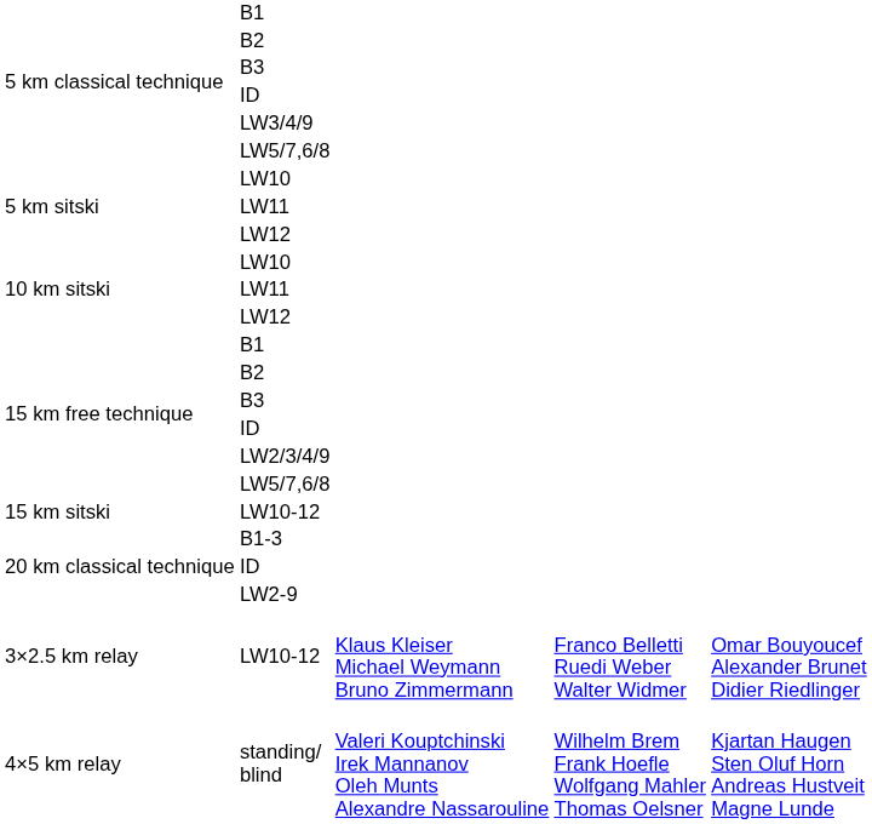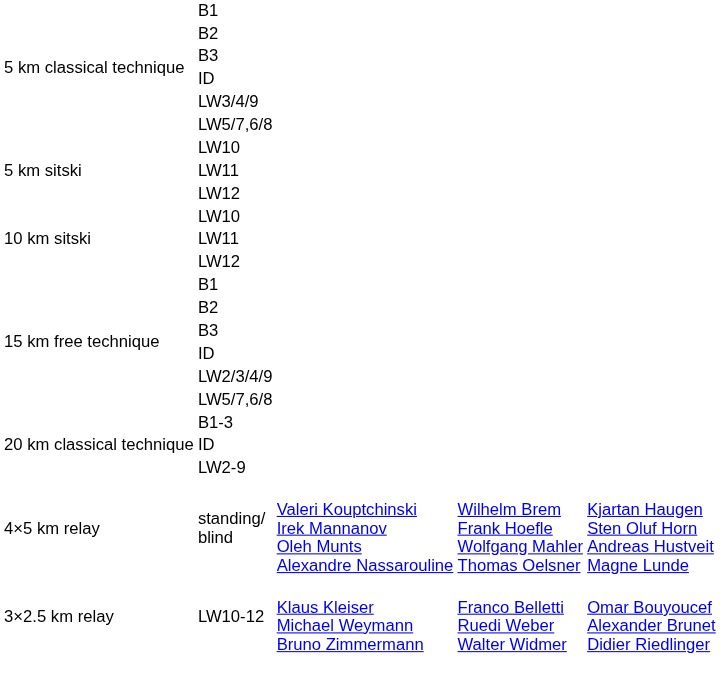 <table>
 <tr>
 <td rowspan="6">5 km classical technique</td>
 <td>B1<br></td>
 <td></td>
 <td></td>
 <td></td>
 </tr>
 <tr>
 <td>B2<br></td>
 <td></td>
 <td></td>
 <td></td>
 </tr>
 <tr>
 <td>B3<br></td>
 <td></td>
 <td></td>
 <td></td>
 </tr>
 <tr>
 <td>ID<br></td>
 <td></td>
 <td></td>
 <td></td>
 </tr>
 <tr>
 <td>LW3/4/9<br></td>
 <td></td>
 <td></td>
 <td></td>
 </tr>
 <tr>
 <td>LW5/7,6/8<br></td>
 <td></td>
 <td></td>
 <td></td>
 </tr>
 <tr>
 <td rowspan="3">5 km sitski</td>
 <td>LW10<br></td>
 <td></td>
 <td></td>
 <td></td>
 </tr>
 <tr>
 <td>LW11<br></td>
 <td></td>
 <td></td>
 <td></td>
 </tr>
 <tr>
 <td>LW12<br></td>
 <td></td>
 <td></td>
 <td></td>
 </tr>
 <tr>
 <td rowspan="4">10 km sitski</td>
 <td>LW10<br></td>
 <td></td>
 <td></td>
 <td></td>
 </tr>
 <tr>
 <td>LW11<br></td>
 <td></td>
 <td></td>
 <td></td>
 </tr>
 <tr>
 <td rowspan="2">LW12<br></td>
 <td rowspan="2"></td>
 <td rowspan="2"></td>
 <td></td>
 </tr>
 <tr>
 <td></td>
 </tr>
 <tr>
 <td rowspan="6">15 km free technique</td>
 <td>B1<br></td>
 <td></td>
 <td></td>
 <td></td>
 </tr>
 <tr>
 <td>B2<br></td>
 <td></td>
 <td></td>
 <td></td>
 </tr>
 <tr>
 <td>B3<br></td>
 <td></td>
 <td></td>
 <td></td>
 </tr>
 <tr>
 <td>ID<br></td>
 <td></td>
 <td></td>
 <td></td>
 </tr>
 <tr>
 <td>LW2/3/4/9<br></td>
 <td></td>
 <td></td>
 <td></td>
 </tr>
 <tr>
 <td>LW5/7,6/8<br></td>
 <td></td>
 <td></td>
 <td></td>
 </tr>
 <tr>
-<td>15 km sitski</td>
-<td>LW10-12<br></td>
-<td></td>
-<td></td>
-<td></td>
-</tr>
-<tr>
 <td rowspan="3">20 km classical technique</td>
 <td>B1-3<br></td>
 <td></td>
 <td></td>
 <td></td>
 </tr>
 <tr>
 <td>ID<br></td>
 <td></td>
 <td></td>
 <td></td>
 </tr>
 <tr>
 <td>LW2-9<br></td>
 <td></td>
 <td></td>
 <td></td>
 </tr>
 <tr>
+<td>4×5 km relay</td>
+<td>standing/<br>blind<br></td>
+<td valign=top> <br> <a href='#'>Valeri Kouptchinski</a> <br> <a href='#'>Irek Mannanov</a> <br> <a href='#'>Oleh Munts</a> <br> <a href='#'>Alexandre Nassarouline</a></td>
+<td valign=top> <br> <a href='#'>Wilhelm Brem</a> <br> <a href='#'>Frank Hoefle</a> <br> <a href='#'>Wolfgang Mahler</a> <br> <a href='#'>Thomas Oelsner</a></td>
+<td valign=top> <br> <a href='#'>Kjartan Haugen</a> <br> <a href='#'>Sten Oluf Horn</a> <br> <a href='#'>Andreas Hustveit</a> <br> <a href='#'>Magne Lunde</a></td>
+</tr>
+<tr>
 <td>3×2.5 km relay</td>
 <td>LW10-12<br></td>
 <td valign=top> <br> <a href='#'>Klaus Kleiser</a> <br> <a href='#'>Michael Weymann</a> <br> <a href='#'>Bruno Zimmermann</a></td>
 <td valign=top> <br> <a href='#'>Franco Belletti</a> <br> <a href='#'>Ruedi Weber</a> <br> <a href='#'>Walter Widmer</a></td>
 <td valign=top> <br> <a href='#'>Omar Bouyoucef</a> <br> <a href='#'>Alexander Brunet</a> <br> <a href='#'>Didier Riedlinger</a></td>
 </tr>
-<tr>
-<td>4×5 km relay</td>
-<td>standing/<br>blind<br></td>
-<td valign=top> <br> <a href='#'>Valeri Kouptchinski</a> <br> <a href='#'>Irek Mannanov</a> <br> <a href='#'>Oleh Munts</a> <br> <a href='#'>Alexandre Nassarouline</a></td>
-<td valign=top> <br> <a href='#'>Wilhelm Brem</a> <br> <a href='#'>Frank Hoefle</a> <br> <a href='#'>Wolfgang Mahler</a> <br> <a href='#'>Thomas Oelsner</a></td>
-<td valign=top> <br> <a href='#'>Kjartan Haugen</a> <br> <a href='#'>Sten Oluf Horn</a> <br> <a href='#'>Andreas Hustveit</a> <br> <a href='#'>Magne Lunde</a></td>
-</tr>
 </table>
